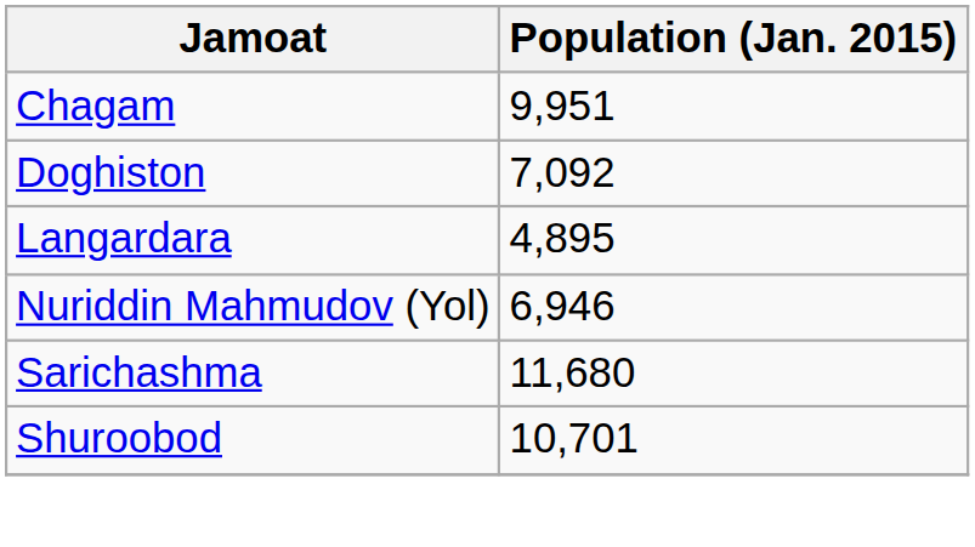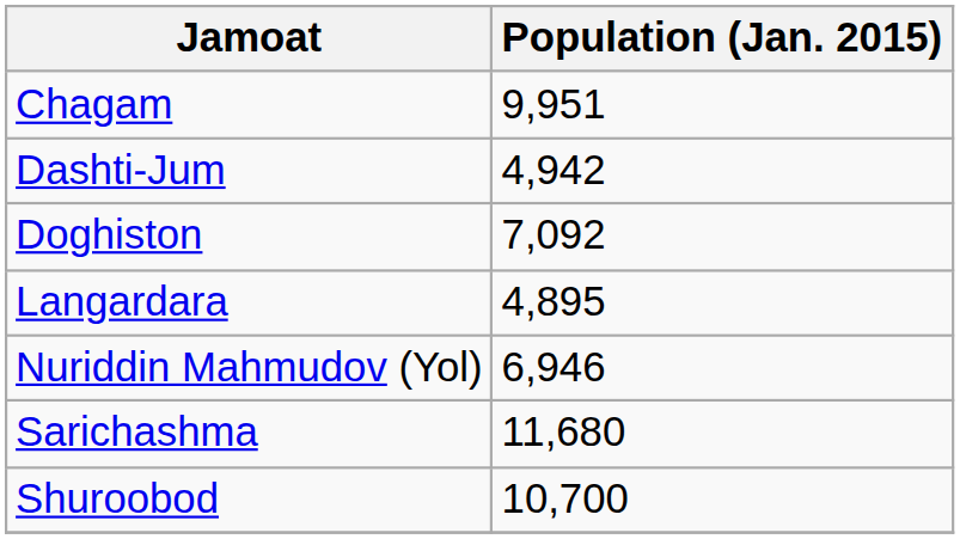 <table class="wikitable sortable">
 <tr>
 <th>Jamoat</th>
 <th>Population (Jan. 2015)</th>
 </tr>
 <tr>
 <td><a href='#'>Chagam</a></td>
 <td>9,951</td>
+</tr>
+<tr>
+<td><a href='#'>Dashti-Jum</a></td>
+<td>4,942</td>
 </tr>
 <tr>
 <td><a href='#'>Doghiston</a></td>
 <td>7,092</td>
 </tr>
 <tr>
 <td><a href='#'>Langardara</a></td>
 <td>4,895</td>
 </tr>
 <tr>
 <td><a href='#'>Nuriddin Mahmudov</a> (Yol)</td>
 <td>6,946</td>
 </tr>
 <tr>
 <td><a href='#'>Sarichashma</a></td>
 <td>11,680</td>
 </tr>
 <tr>
 <td><a href='#'>Shuroobod</a></td>
-<td>10,701</td>
+<td>10,700</td>
 </tr>
 <tr>
 </tr>
 </table>
